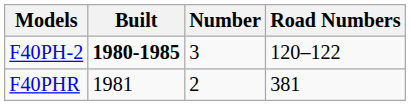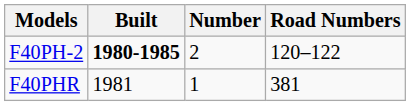 <table class="wikitable">
 <tr>
 <th>Models</th>
 <th>Built</th>
 <th>Number</th>
 <th>Road Numbers</th>
 </tr>
 <tr>
 <td><a href='#'>F40PH-2</a></td>
 <td><strong>1980-1985</strong></td>
-<td>3</td>
+<td>2</td>
 <td>120–122</td>
 </tr>
 <tr>
 <td><a href='#'>F40PHR</a></td>
 <td>1981</td>
-<td>2</td>
+<td>1</td>
 <td>381</td>
 </tr>
 </table>
